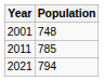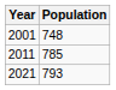 <table class="wikitable">
 <tr>
 <th>Year</th>
 <th>Population</th>
 </tr>
 <tr>
 <td>2001</td>
 <td>748</td>
 </tr>
 <tr>
 <td>2011</td>
 <td>785</td>
 </tr>
 <tr>
 <td>2021</td>
-<td>794</td>
+<td>793</td>
 </tr>
 </table>
